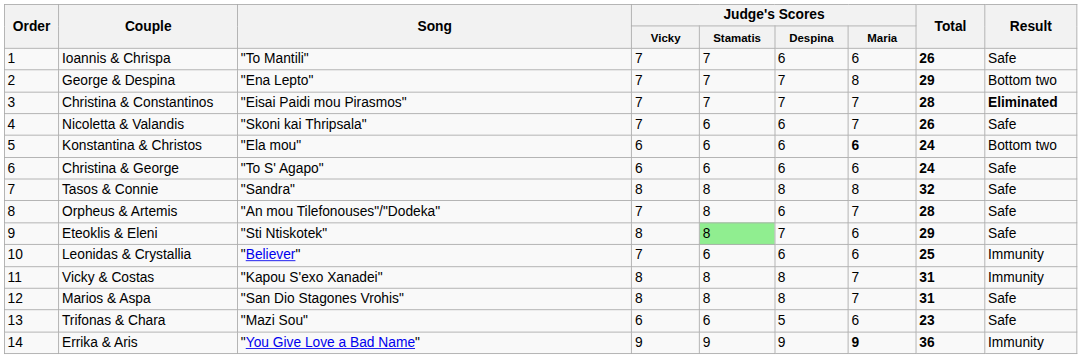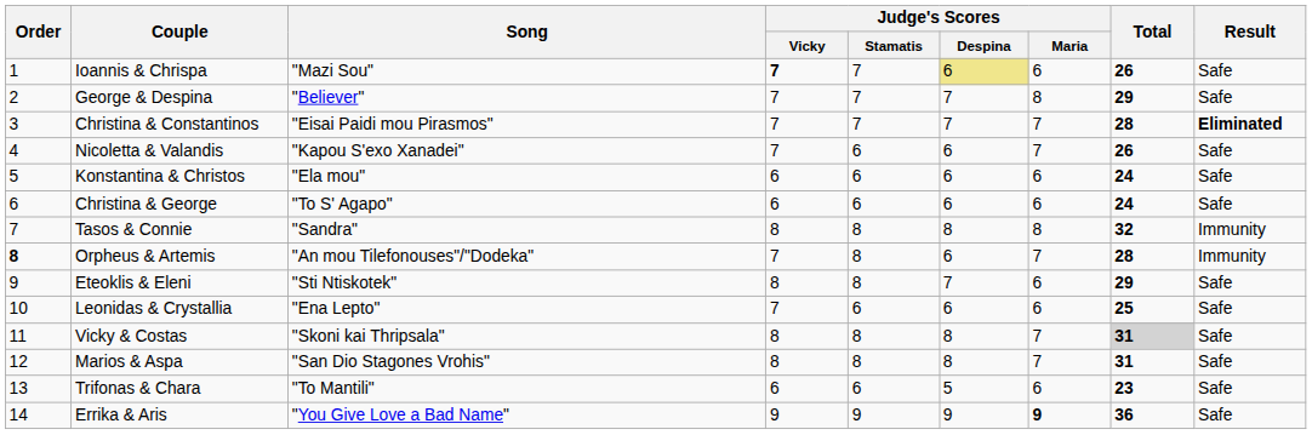 <table class="wikitable sortable center">
 <tr>
 <th rowspan="2" style="width: 4em">Order</th>
 <th rowspan="2" style="width: 17em">Couple</th>
 <th rowspan="2" style="width: 40em">Song</th>
 <th colspan="4">Judge's Scores</th>
 <th rowspan="2" style="width: 6em">Total</th>
 <th rowspan="2" style="width: 7em">Result</th>
 </tr>
 <tr>
 <th style="width: 6em"><small>Vicky</small></th>
 <th style="width: 6em"><small>Stamatis</small></th>
 <th style="width: 6em"><small>Despina</small></th>
 <th style="width: 6em"><small>Maria</small></th>
 </tr>
 <tr>
 <td>1</td>
 <td>Ioannis & Chrispa</td>
-<td>"To Mantili"</td>
+<td>"Mazi Sou"</td>
+<td><strong>7</strong></td>
 <td>7</td>
-<td>7</td>
-<td>6</td>
+<td style="background: khaki;">6</td>
 <td>6</td>
 <td><strong>26</strong></td>
 <td>Safe</td>
 </tr>
 <tr>
 <td>2</td>
 <td>George & Despina</td>
-<td>"Ena Lepto"</td>
+<td>"<a href='#'>Believer</a>"</td>
 <td>7</td>
 <td>7</td>
 <td>7</td>
 <td>8</td>
 <td><strong>29</strong></td>
-<td>Bottom two</td>
+<td>Safe</td>
 </tr>
 <tr>
 <td>3</td>
 <td>Christina & Constantinos</td>
 <td>"Eisai Paidi mou Pirasmos"</td>
 <td>7</td>
 <td>7</td>
 <td>7</td>
 <td>7</td>
 <td><strong>28</strong></td>
 <td><strong>Eliminated</strong></td>
 </tr>
 <tr>
 <td>4</td>
 <td>Nicoletta & Valandis</td>
-<td>"Skoni kai Thripsala"</td>
+<td>"Kapou S'exo Xanadei"</td>
 <td>7</td>
 <td>6</td>
 <td>6</td>
 <td>7</td>
 <td><strong>26</strong></td>
 <td>Safe</td>
 </tr>
 <tr>
 <td>5</td>
 <td>Konstantina & Christos</td>
 <td>"Ela mou"</td>
 <td>6</td>
 <td>6</td>
 <td>6</td>
-<td><strong>6</strong></td>
+<td>6</td>
 <td><strong>24</strong></td>
-<td>Bottom two</td>
+<td>Safe</td>
 </tr>
 <tr>
 <td>6</td>
 <td>Christina & George</td>
 <td>"To S' Agapo"</td>
 <td>6</td>
 <td>6</td>
 <td>6</td>
 <td>6</td>
 <td><strong>24</strong></td>
 <td>Safe</td>
 </tr>
 <tr>
 <td>7</td>
 <td>Tasos & Connie</td>
 <td>"Sandra"</td>
 <td>8</td>
 <td>8</td>
 <td>8</td>
 <td>8</td>
 <td><strong>32</strong></td>
-<td>Safe</td>
+<td>Immunity</td>
 </tr>
 <tr>
-<td>8</td>
+<td><strong>8</strong></td>
 <td>Orpheus & Artemis</td>
 <td>"An mou Tilefonouses"/"Dodeka"</td>
 <td>7</td>
 <td>8</td>
 <td>6</td>
 <td>7</td>
 <td><strong>28</strong></td>
-<td>Safe</td>
+<td>Immunity</td>
 </tr>
 <tr>
 <td>9</td>
 <td>Eteoklis & Eleni</td>
 <td>"Sti Ntiskotek"</td>
 <td>8</td>
-<td style="background: lightgreen;">8</td>
+<td>8</td>
 <td>7</td>
 <td>6</td>
 <td><strong>29</strong></td>
 <td>Safe</td>
 </tr>
 <tr>
 <td>10</td>
 <td>Leonidas & Crystallia</td>
-<td>"<a href='#'>Believer</a>"</td>
+<td>"Ena Lepto"</td>
 <td>7</td>
 <td>6</td>
 <td>6</td>
 <td>6</td>
 <td><strong>25</strong></td>
-<td>Immunity</td>
+<td>Safe</td>
 </tr>
 <tr>
 <td>11</td>
 <td>Vicky & Costas</td>
-<td>"Kapou S'exo Xanadei"</td>
+<td>"Skoni kai Thripsala"</td>
 <td>8</td>
 <td>8</td>
 <td>8</td>
 <td>7</td>
-<td><strong>31</strong></td>
-<td>Immunity</td>
+<td style="background: lightgrey;"><strong>31</strong></td>
+<td>Safe</td>
 </tr>
 <tr>
 <td>12</td>
 <td>Marios & Aspa</td>
 <td>"San Dio Stagones Vrohis"</td>
 <td>8</td>
 <td>8</td>
 <td>8</td>
 <td>7</td>
 <td><strong>31</strong></td>
 <td>Safe</td>
 </tr>
 <tr>
 <td>13</td>
 <td>Trifonas & Chara</td>
-<td>"Mazi Sou"</td>
+<td>"To Mantili"</td>
 <td>6</td>
 <td>6</td>
 <td>5</td>
 <td>6</td>
 <td><strong>23</strong></td>
 <td>Safe</td>
 </tr>
 <tr>
 <td>14</td>
 <td>Errika & Aris</td>
 <td>"<a href='#'>You Give Love a Bad Name</a>"</td>
 <td>9</td>
 <td>9</td>
 <td>9</td>
 <td><strong>9</strong></td>
 <td><strong>36</strong></td>
-<td>Immunity</td>
+<td>Safe</td>
 </tr>
 </table>
